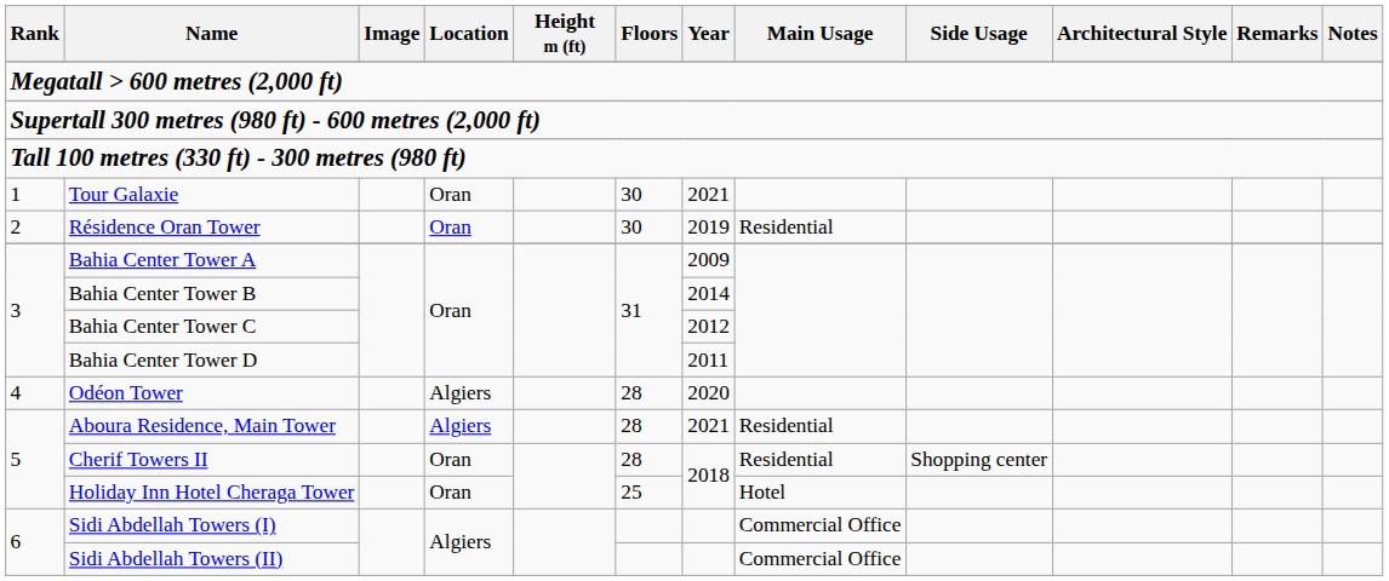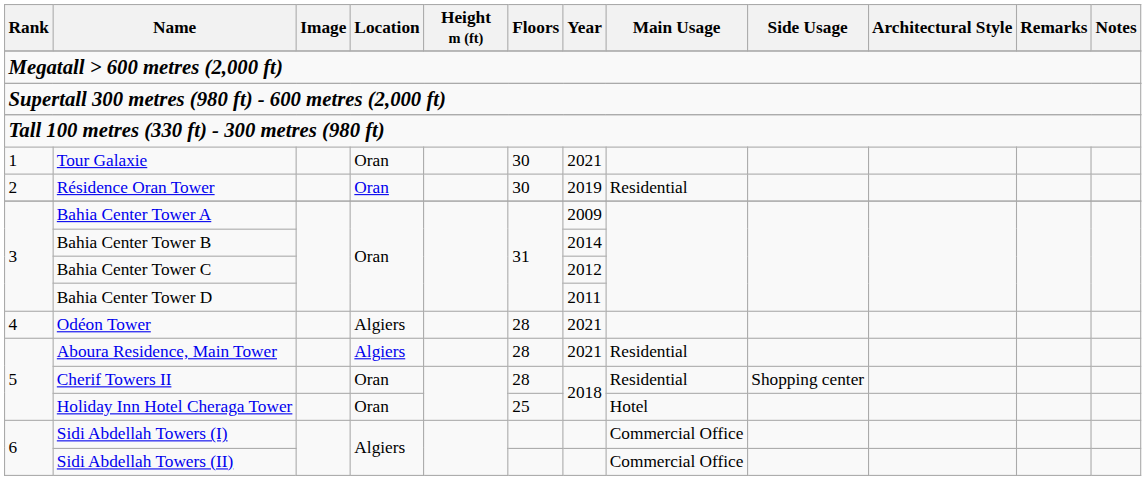 <table class="wikitable sortable">
 <tr>
 <th scope="col">Rank</th>
 <th scope="col">Name</th>
 <th scope="col">Image</th>
 <th scope="col">Location</th>
 <th style="width:71px;">Height<br><small>m (ft)</small></th>
 <th>Floors</th>
 <th scope="col">Year</th>
 <th>Main Usage</th>
 <th>Side Usage</th>
 <th>Architectural Style</th>
 <th scope="col">Remarks</th>
 <th class="unsortable">Notes</th>
 </tr>
 <tr>
 </tr>
 <tr>
 <td colspan="12"><big><strong><em>Megatall > 600 metres (2,000 ft)</em></strong></big></td>
 </tr>
 <tr>
 </tr>
 <tr>
 <td colspan="12"><big><strong><em>Supertall 300 metres (980 ft) - 600 metres (2,000 ft)</em></strong></big></td>
 </tr>
 <tr>
 </tr>
 <tr>
 <td colspan="12"><big><strong><em>Tall 100 metres (330 ft) - 300 metres (980 ft)</em></strong></big></td>
 </tr>
 <tr>
 <td>1</td>
 <td><a href='#'>Tour Galaxie</a></td>
 <td></td>
 <td>Oran</td>
 <td></td>
 <td>30</td>
 <td>2021</td>
 <td></td>
 <td></td>
 <td></td>
 <td></td>
 <td></td>
 </tr>
 <tr>
 <td>2</td>
 <td><a href='#'>Résidence Oran Tower</a></td>
 <td></td>
 <td><a href='#'>Oran</a></td>
 <td></td>
 <td>30</td>
 <td>2019</td>
 <td>Residential</td>
 <td></td>
 <td></td>
 <td></td>
 <td></td>
 </tr>
 <tr>
 </tr>
 <tr>
 <td rowspan="4">3</td>
 <td><a href='#'>Bahia Center Tower A</a></td>
 <td rowspan="4"></td>
 <td rowspan="4">Oran</td>
 <td rowspan="4"></td>
 <td rowspan="4">31</td>
 <td>2009</td>
 <td rowspan="4"></td>
 <td rowspan="4"></td>
 <td rowspan="4"></td>
 <td rowspan="4"></td>
 <td rowspan="4"></td>
 </tr>
 <tr>
 <td>Bahia Center Tower B</td>
 <td>2014</td>
 </tr>
 <tr>
 <td>Bahia Center Tower C</td>
 <td>2012</td>
 </tr>
 <tr>
 <td>Bahia Center Tower D</td>
 <td>2011</td>
 </tr>
 <tr>
 <td>4</td>
 <td><a href='#'>Odéon Tower</a></td>
 <td></td>
 <td>Algiers</td>
 <td></td>
 <td>28</td>
-<td>2020</td>
+<td>2021</td>
 <td></td>
 <td></td>
 <td></td>
 <td></td>
 <td></td>
 </tr>
 <tr>
 <td rowspan="3">5</td>
 <td><a href='#'>Aboura Residence, Main Tower</a></td>
 <td></td>
 <td><a href='#'>Algiers</a></td>
 <td></td>
 <td>28</td>
 <td>2021</td>
 <td>Residential</td>
 <td></td>
 <td></td>
 <td></td>
 <td></td>
 </tr>
 <tr>
 <td><a href='#'>Cherif Towers II</a></td>
 <td></td>
 <td>Oran</td>
 <td rowspan="2"></td>
 <td>28</td>
 <td rowspan="2">2018</td>
 <td>Residential</td>
 <td>Shopping center</td>
 <td></td>
 <td></td>
 <td></td>
 </tr>
 <tr>
 <td><a href='#'>Holiday Inn Hotel Cheraga Tower</a></td>
 <td></td>
 <td>Oran</td>
 <td>25</td>
 <td>Hotel</td>
 <td></td>
 <td></td>
 <td></td>
 <td></td>
 </tr>
 <tr>
 <td rowspan="2">6</td>
 <td><a href='#'>Sidi Abdellah Towers (I)</a></td>
 <td rowspan="2"></td>
 <td rowspan="2">Algiers</td>
 <td rowspan="2"></td>
 <td></td>
 <td></td>
 <td>Commercial Office</td>
 <td></td>
 <td></td>
 <td></td>
 <td></td>
 </tr>
 <tr>
 <td><a href='#'>Sidi Abdellah Towers (II)</a></td>
 <td></td>
 <td></td>
 <td>Commercial Office</td>
 <td></td>
 <td></td>
 <td></td>
 <td></td>
 </tr>
 </table>
